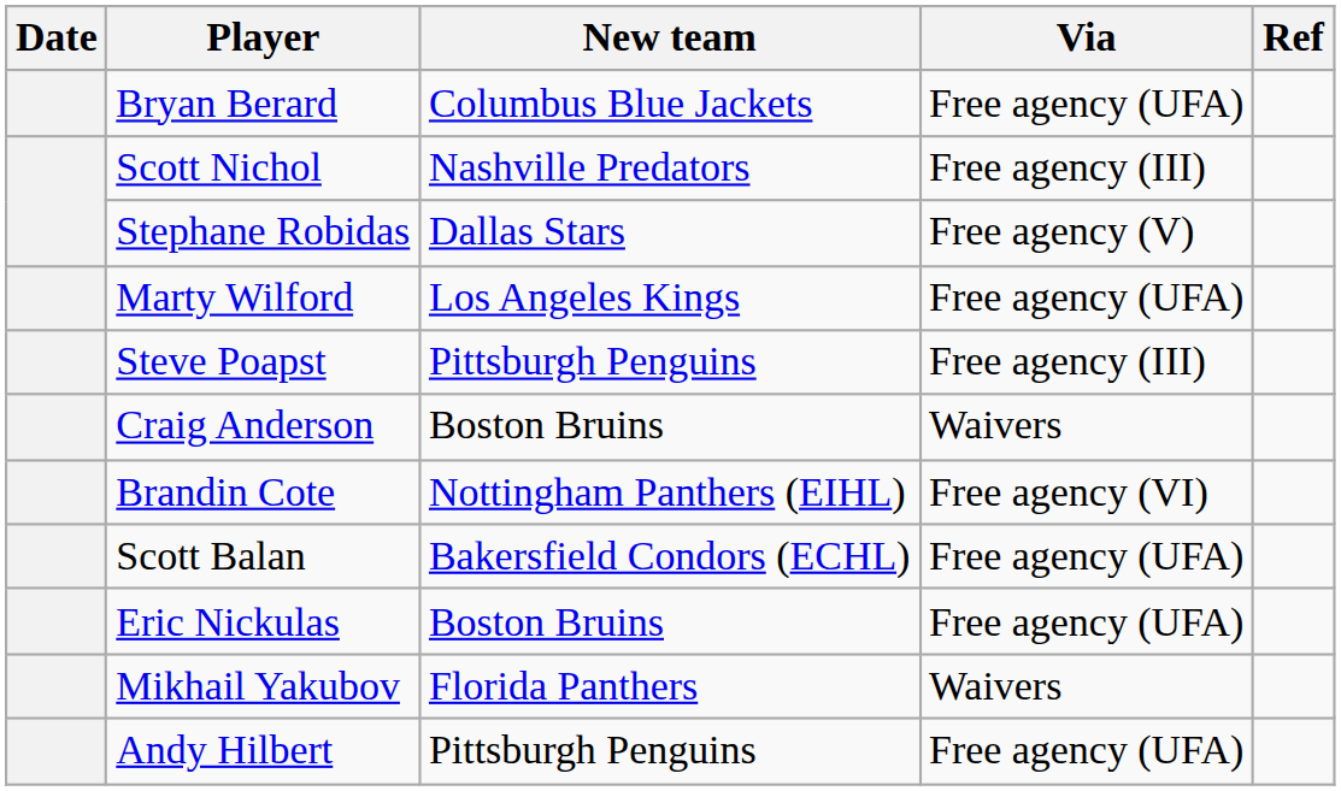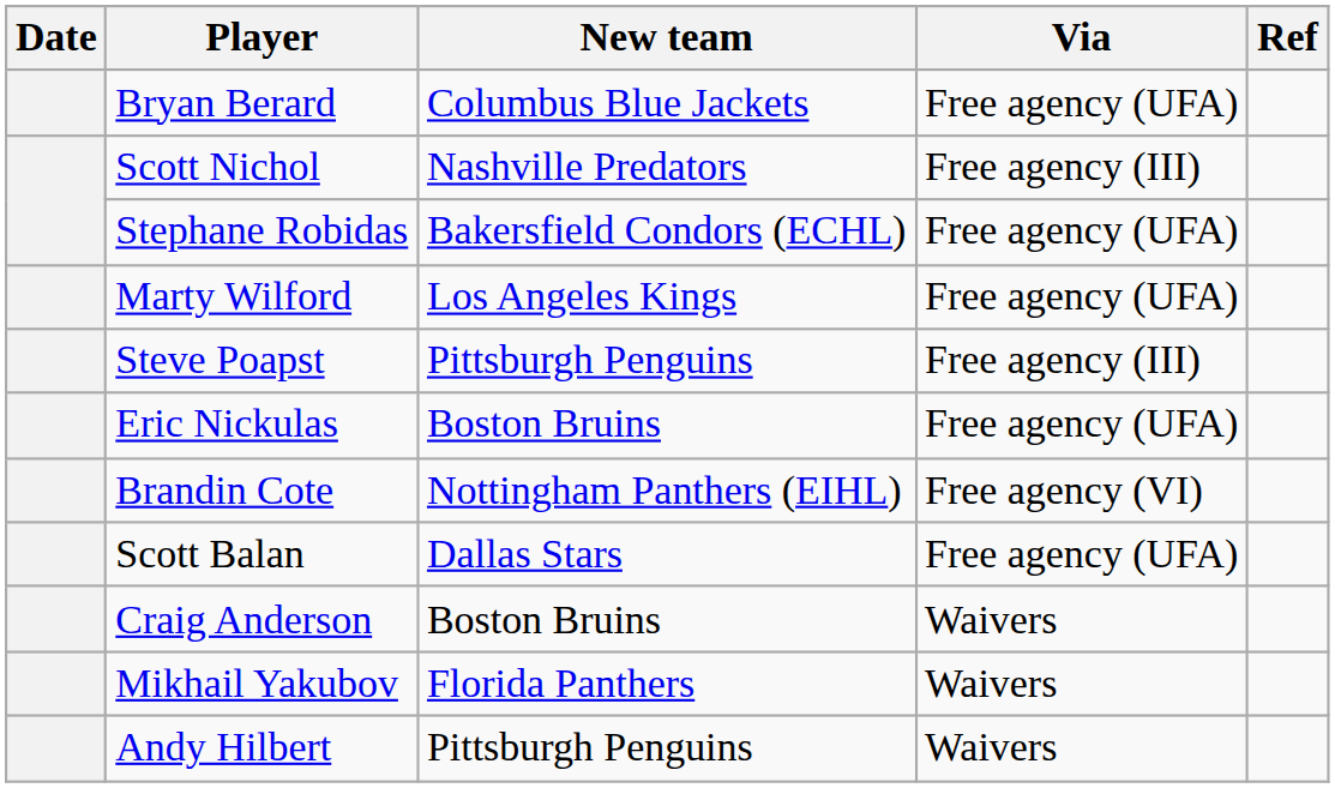 <table class="wikitable plainrowheaders">
 <tr style="background:#ddd; text-align:center;">
 <th>Date</th>
 <th>Player</th>
 <th>New team</th>
 <th>Via</th>
 <th>Ref</th>
 </tr>
 <tr>
 <th scope="row"></th>
 <td><a href='#'>Bryan Berard</a></td>
 <td><a href='#'>Columbus Blue Jackets</a></td>
 <td>Free agency (UFA)</td>
 <td></td>
 </tr>
 <tr>
 <th scope="row" rowspan=2></th>
 <td><a href='#'>Scott Nichol</a></td>
 <td><a href='#'>Nashville Predators</a></td>
 <td>Free agency (III)</td>
 <td></td>
 </tr>
 <tr>
 <td><a href='#'>Stephane Robidas</a></td>
-<td><a href='#'>Dallas Stars</a></td>
-<td>Free agency (V)</td>
+<td><a href='#'>Bakersfield Condors</a> (<a href='#'>ECHL</a>)</td>
+<td>Free agency (UFA)</td>
 <td></td>
 </tr>
 <tr>
 <th scope="row"></th>
 <td><a href='#'>Marty Wilford</a></td>
 <td><a href='#'>Los Angeles Kings</a></td>
 <td>Free agency (UFA)</td>
 <td></td>
 </tr>
 <tr>
 <th scope="row"></th>
 <td><a href='#'>Steve Poapst</a></td>
 <td><a href='#'>Pittsburgh Penguins</a></td>
 <td>Free agency (III)</td>
 <td></td>
 </tr>
 <tr>
 <th scope="row"></th>
-<td><a href='#'>Craig Anderson</a></td>
-<td>Boston Bruins</td>
-<td>Waivers</td>
+<td><a href='#'>Eric Nickulas</a></td>
+<td><a href='#'>Boston Bruins</a></td>
+<td>Free agency (UFA)</td>
 <td></td>
 </tr>
 <tr>
 <th scope="row"></th>
 <td><a href='#'>Brandin Cote</a></td>
 <td><a href='#'>Nottingham Panthers</a> (<a href='#'>EIHL</a>)</td>
 <td>Free agency (VI)</td>
 <td></td>
 </tr>
 <tr>
 <th scope="row"></th>
 <td>Scott Balan</td>
-<td><a href='#'>Bakersfield Condors</a> (<a href='#'>ECHL</a>)</td>
+<td><a href='#'>Dallas Stars</a></td>
 <td>Free agency (UFA)</td>
 <td></td>
 </tr>
 <tr>
 <th scope="row"></th>
-<td><a href='#'>Eric Nickulas</a></td>
-<td><a href='#'>Boston Bruins</a></td>
-<td>Free agency (UFA)</td>
+<td><a href='#'>Craig Anderson</a></td>
+<td>Boston Bruins</td>
+<td>Waivers</td>
 <td></td>
 </tr>
 <tr>
 <th scope="row"></th>
 <td><a href='#'>Mikhail Yakubov</a></td>
 <td><a href='#'>Florida Panthers</a></td>
 <td>Waivers</td>
 <td></td>
 </tr>
 <tr>
 <th scope="row"></th>
 <td><a href='#'>Andy Hilbert</a></td>
 <td>Pittsburgh Penguins</td>
-<td>Free agency (UFA)</td>
+<td>Waivers</td>
 <td></td>
 </tr>
 </table>
